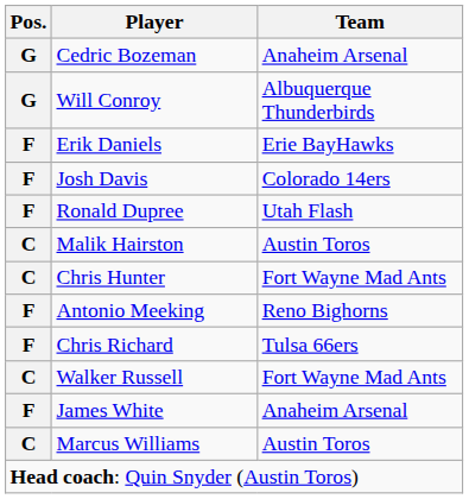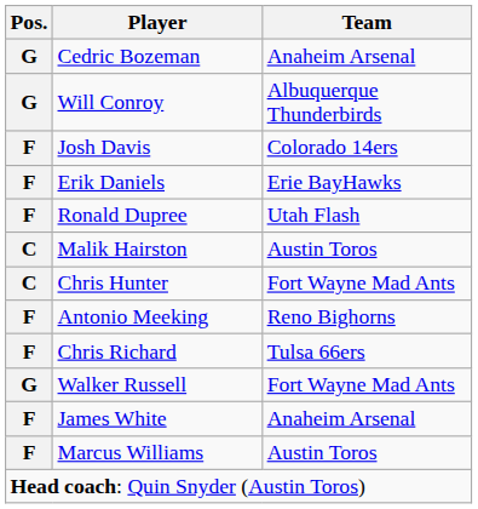 <table class="wikitable">
 <tr>
 <th>Pos.</th>
 <th width=150>Player</th>
 <th width=150>Team</th>
 </tr>
 <tr>
 <th>G</th>
 <td><a href='#'>Cedric Bozeman</a></td>
 <td><a href='#'>Anaheim Arsenal</a></td>
 </tr>
 <tr>
 <th>G</th>
 <td><a href='#'>Will Conroy</a></td>
 <td><a href='#'>Albuquerque Thunderbirds</a></td>
 </tr>
 <tr>
 <th>F</th>
-<td><a href='#'>Erik Daniels</a></td>
-<td><a href='#'>Erie BayHawks</a></td>
+<td><a href='#'>Josh Davis</a></td>
+<td><a href='#'>Colorado 14ers</a></td>
 </tr>
 <tr>
 <th>F</th>
-<td><a href='#'>Josh Davis</a></td>
-<td><a href='#'>Colorado 14ers</a></td>
+<td><a href='#'>Erik Daniels</a></td>
+<td><a href='#'>Erie BayHawks</a></td>
 </tr>
 <tr>
 <th>F</th>
 <td><a href='#'>Ronald Dupree</a></td>
 <td><a href='#'>Utah Flash</a></td>
 </tr>
 <tr>
 <th>C</th>
 <td><a href='#'>Malik Hairston</a></td>
 <td><a href='#'>Austin Toros</a></td>
 </tr>
 <tr>
 <th>C</th>
 <td><a href='#'>Chris Hunter</a></td>
 <td><a href='#'>Fort Wayne Mad Ants</a></td>
 </tr>
 <tr>
 <th>F</th>
 <td><a href='#'>Antonio Meeking</a></td>
 <td><a href='#'>Reno Bighorns</a></td>
 </tr>
 <tr>
 <th>F</th>
 <td><a href='#'>Chris Richard</a></td>
 <td><a href='#'>Tulsa 66ers</a></td>
 </tr>
 <tr>
-<th>C</th>
+<th>G</th>
 <td><a href='#'>Walker Russell</a></td>
 <td><a href='#'>Fort Wayne Mad Ants</a></td>
 </tr>
 <tr>
 <th>F</th>
 <td><a href='#'>James White</a></td>
 <td><a href='#'>Anaheim Arsenal</a></td>
 </tr>
 <tr>
-<th>C</th>
+<th>F</th>
 <td><a href='#'>Marcus Williams</a></td>
 <td><a href='#'>Austin Toros</a></td>
 </tr>
 <tr>
 <td colspan="3"><strong>Head coach</strong>: <a href='#'>Quin Snyder</a> (<a href='#'>Austin Toros</a>)</td>
 </tr>
 </table>
